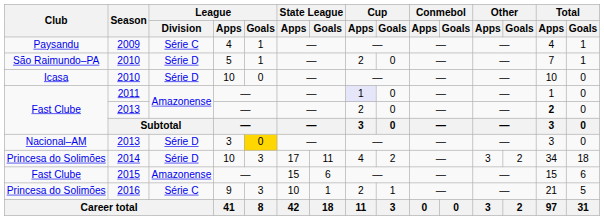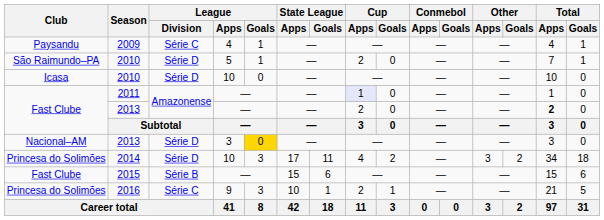 <table class="wikitable" style="text-align: center;">
 <tr>
 <th rowspan="2">Club</th>
 <th rowspan="2">Season</th>
 <th colspan="3">League</th>
 <th colspan="2">State League</th>
 <th colspan="2">Cup</th>
 <th colspan="2">Conmebol</th>
 <th colspan="2">Other</th>
 <th colspan="2">Total</th>
 </tr>
 <tr>
 <th>Division</th>
 <th>Apps</th>
 <th>Goals</th>
 <th>Apps</th>
 <th>Goals</th>
 <th>Apps</th>
 <th>Goals</th>
 <th>Apps</th>
 <th>Goals</th>
 <th>Apps</th>
 <th>Goals</th>
 <th>Apps</th>
 <th>Goals</th>
 </tr>
 <tr>
 <td valign="center"><a href='#'>Paysandu</a></td>
 <td><a href='#'>2009</a></td>
 <td><a href='#'>Série C</a></td>
 <td>4</td>
 <td>1</td>
 <td colspan="2">—</td>
 <td colspan="2">—</td>
 <td colspan="2">—</td>
 <td colspan="2">—</td>
 <td>4</td>
 <td>1</td>
 </tr>
 <tr>
 <td valign="center"><a href='#'>São Raimundo–PA</a></td>
 <td><a href='#'>2010</a></td>
 <td><a href='#'>Série D</a></td>
 <td>5</td>
 <td>1</td>
 <td colspan="2">—</td>
 <td>2</td>
 <td>0</td>
 <td colspan="2">—</td>
 <td colspan="2">—</td>
 <td>7</td>
 <td>1</td>
 </tr>
 <tr>
 <td valign="center"><a href='#'>Icasa</a></td>
 <td><a href='#'>2010</a></td>
 <td><a href='#'>Série D</a></td>
 <td>10</td>
 <td>0</td>
 <td colspan="2">—</td>
 <td colspan="2">—</td>
 <td colspan="2">—</td>
 <td colspan="2">—</td>
 <td>10</td>
 <td>0</td>
 </tr>
 <tr>
 <td rowspan=3 valign="center"><a href='#'>Fast Clube</a></td>
 <td><a href='#'>2011</a></td>
 <td rowspan=2><a href='#'>Amazonense</a></td>
 <td colspan="2">—</td>
 <td colspan="2">—</td>
 <td style="background: lavender;">1</td>
 <td>0</td>
 <td colspan="2">—</td>
 <td colspan="2">—</td>
 <td>1</td>
 <td>0</td>
 </tr>
 <tr>
 <td><a href='#'>2013</a></td>
 <td colspan="2">—</td>
 <td colspan="2">—</td>
 <td>2</td>
 <td>0</td>
 <td colspan="2">—</td>
 <td colspan="2">—</td>
 <td><strong>2</strong></td>
 <td>0</td>
 </tr>
 <tr>
 <th colspan="2"><strong>Subtotal</strong></th>
 <th colspan="2">—</th>
 <th colspan="2">—</th>
 <th>3</th>
 <th>0</th>
 <th colspan="2">—</th>
 <th colspan="2">—</th>
 <th>3</th>
 <th>0</th>
 </tr>
 <tr>
 <td valign="center"><a href='#'>Nacional–AM</a></td>
 <td><a href='#'>2013</a></td>
 <td><a href='#'>Série D</a></td>
 <td>3</td>
 <td style="background: gold;">0</td>
 <td colspan="2">—</td>
 <td colspan="2">—</td>
 <td colspan="2">—</td>
 <td colspan="2">—</td>
 <td>3</td>
 <td>0</td>
 </tr>
 <tr>
 <td valign="center"><a href='#'>Princesa do Solimões</a></td>
 <td><a href='#'>2014</a></td>
 <td><a href='#'>Série D</a></td>
 <td>10</td>
 <td>3</td>
 <td>17</td>
 <td>11</td>
 <td>4</td>
 <td>2</td>
 <td colspan="2">—</td>
 <td>3</td>
 <td>2</td>
 <td>34</td>
 <td>18</td>
 </tr>
 <tr>
 <td valign="center"><a href='#'>Fast Clube</a></td>
 <td><a href='#'>2015</a></td>
-<td><a href='#'>Amazonense</a></td>
+<td><a href='#'>Série B</a></td>
 <td colspan="2">—</td>
 <td>15</td>
 <td>6</td>
 <td colspan="2">—</td>
 <td colspan="2">—</td>
 <td colspan="2">—</td>
 <td>15</td>
 <td>6</td>
 </tr>
 <tr>
 <td valign="center"><a href='#'>Princesa do Solimões</a></td>
 <td><a href='#'>2016</a></td>
 <td><a href='#'>Série C</a></td>
 <td>9</td>
 <td>3</td>
 <td>10</td>
 <td>1</td>
 <td>2</td>
 <td>1</td>
 <td colspan="2">—</td>
 <td colspan="2">—</td>
 <td>21</td>
 <td>5</td>
 </tr>
 <tr>
 <th colspan="3"><strong>Career total</strong></th>
 <th>41</th>
 <th>8</th>
 <th>42</th>
 <th>18</th>
 <th>11</th>
 <th>3</th>
 <th>0</th>
 <th>0</th>
 <th>3</th>
 <th>2</th>
 <th>97</th>
 <th>31</th>
 </tr>
 </table>
